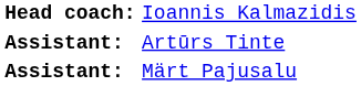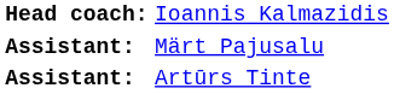 <table>
 <tr>
 <td><strong>Head coach:</strong></td>
 <td>  <a href='#'>Ioannis Kalmazidis</a></td>
 </tr>
 <tr>
 <td><strong>Assistant:</strong></td>
-<td>  <a href='#'>Artūrs Tinte</a></td>
+<td> <a href='#'>Märt Pajusalu</a></td>
 </tr>
 <tr>
 <td><strong>Assistant:</strong></td>
-<td> <a href='#'>Märt Pajusalu</a></td>
+<td>  <a href='#'>Artūrs Tinte</a></td>
 </tr>
 </table>
